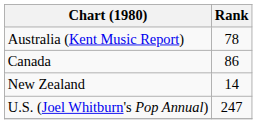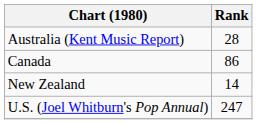 <table class="wikitable sortable">
 <tr>
 <th align="left">Chart (1980)</th>
 <th style="text-align:center;">Rank</th>
 </tr>
 <tr>
 <td>Australia (<a href='#'>Kent Music Report</a>)</td>
-<td style="text-align:center;">78</td>
+<td style="text-align:center;">28</td>
 </tr>
 <tr>
 <td>Canada </td>
 <td style="text-align:center;">86</td>
 </tr>
 <tr>
 <td>New Zealand </td>
 <td style="text-align:center;">14</td>
 </tr>
 <tr>
 <td>U.S. (<a href='#'>Joel Whitburn</a>'s <em>Pop Annual</em>)</td>
 <td style="text-align:center;">247</td>
 </tr>
 <tr>
 </tr>
 </table>
